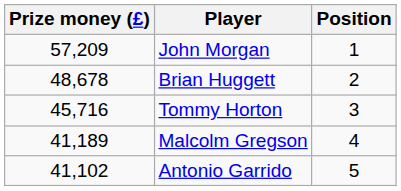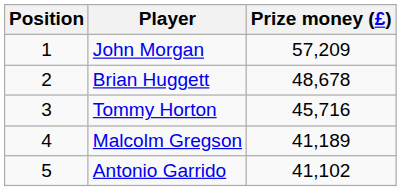 <table class=wikitable>
 <tr>
+<th>Position</th>
+<th>Player</th>
 <th>Prize money (<a href='#'>£</a>)</th>
-<th>Player</th>
-<th>Position</th>
 </tr>
 <tr>
+<td align=center>1</td>
+<td> <a href='#'>John Morgan</a></td>
 <td align=center>57,209</td>
-<td> <a href='#'>John Morgan</a></td>
-<td align=center>1</td>
 </tr>
 <tr>
+<td align=center>2</td>
+<td> <a href='#'>Brian Huggett</a></td>
 <td align=center>48,678</td>
-<td> <a href='#'>Brian Huggett</a></td>
-<td align=center>2</td>
 </tr>
 <tr>
+<td align=center>3</td>
+<td> <a href='#'>Tommy Horton</a></td>
 <td align=center>45,716</td>
-<td> <a href='#'>Tommy Horton</a></td>
-<td align=center>3</td>
 </tr>
 <tr>
+<td align=center>4</td>
+<td> <a href='#'>Malcolm Gregson</a></td>
 <td align=center>41,189</td>
-<td> <a href='#'>Malcolm Gregson</a></td>
-<td align=center>4</td>
 </tr>
 <tr>
+<td align=center>5</td>
+<td> <a href='#'>Antonio Garrido</a></td>
 <td align=center>41,102</td>
-<td> <a href='#'>Antonio Garrido</a></td>
-<td align=center>5</td>
 </tr>
 </table>
